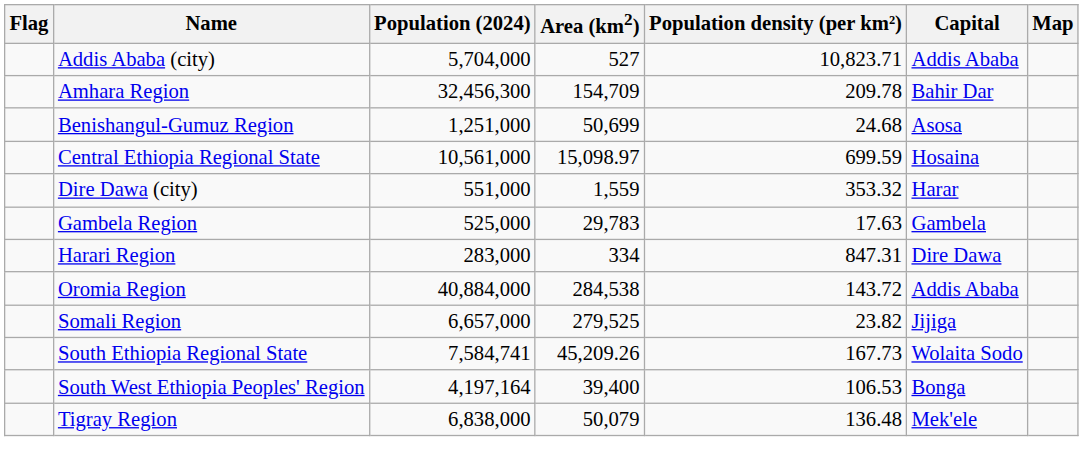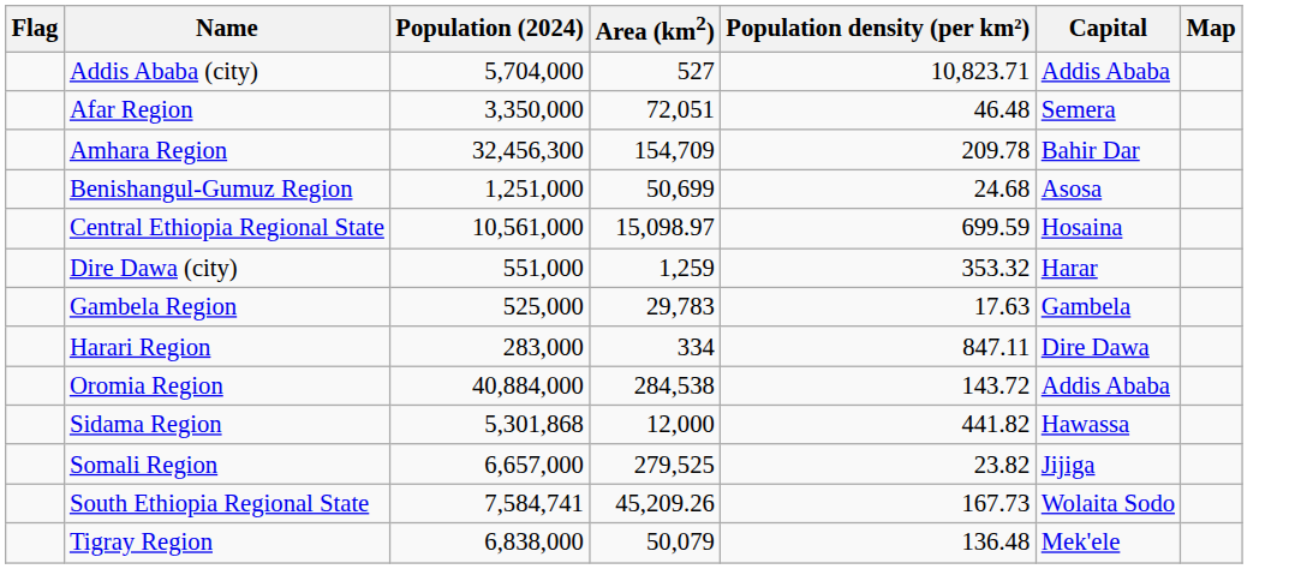 <table class="wikitable sortable">
 <tr>
 <th>Flag</th>
 <th>Name</th>
 <th>Population (2024)</th>
 <th>Area (km<sup>2</sup>)</th>
 <th>Population density (per km²)</th>
 <th>Capital</th>
 <th>Map</th>
 </tr>
 <tr>
 <td></td>
 <td><a href='#'>Addis Ababa</a> (city)</td>
 <td style="text-align:right">5,704,000</td>
 <td style="text-align:right">527</td>
 <td style="text-align:right">10,823.71</td>
 <td><a href='#'>Addis Ababa</a></td>
+<td></td>
+</tr>
+<tr>
+<td></td>
+<td><a href='#'>Afar Region</a></td>
+<td style="text-align:right">3,350,000</td>
+<td style="text-align:right">72,051</td>
+<td style="text-align:right">46.48</td>
+<td><a href='#'>Semera</a></td>
 <td></td>
 </tr>
 <tr>
 <td></td>
 <td><a href='#'>Amhara Region</a></td>
 <td style="text-align:right">32,456,300</td>
 <td style="text-align:right">154,709</td>
 <td style="text-align:right">209.78</td>
 <td><a href='#'>Bahir Dar</a></td>
 <td></td>
 </tr>
 <tr>
 <td></td>
 <td><a href='#'>Benishangul-Gumuz Region</a></td>
 <td style="text-align:right">1,251,000</td>
 <td style="text-align:right">50,699</td>
 <td style="text-align:right">24.68</td>
 <td><a href='#'>Asosa</a></td>
 <td></td>
 </tr>
 <tr>
 <td></td>
 <td><a href='#'>Central Ethiopia Regional State</a></td>
 <td style="text-align:right">10,561,000</td>
 <td style="text-align:right">15,098.97</td>
 <td style="text-align:right">699.59</td>
 <td><a href='#'>Hosaina</a></td>
 <td></td>
 </tr>
 <tr>
 <td></td>
 <td><a href='#'>Dire Dawa</a> (city)</td>
 <td style="text-align:right">551,000</td>
-<td style="text-align:right">1,559</td>
+<td style="text-align:right">1,259</td>
 <td style="text-align:right">353.32</td>
 <td><a href='#'>Harar</a></td>
 <td></td>
 </tr>
 <tr>
 <td></td>
 <td><a href='#'>Gambela Region</a></td>
 <td style="text-align:right">525,000</td>
 <td style="text-align:right">29,783</td>
 <td style="text-align:right">17.63</td>
 <td><a href='#'>Gambela</a></td>
 <td></td>
 </tr>
 <tr>
 <td></td>
 <td><a href='#'>Harari Region</a></td>
 <td style="text-align:right">283,000</td>
 <td style="text-align:right">334</td>
-<td style="text-align:right">847.31</td>
+<td style="text-align:right">847.11</td>
 <td><a href='#'>Dire Dawa</a></td>
 <td></td>
 </tr>
 <tr>
 <td></td>
 <td><a href='#'>Oromia Region</a></td>
 <td style="text-align:right">40,884,000</td>
 <td style="text-align:right">284,538</td>
 <td style="text-align:right">143.72</td>
 <td><a href='#'>Addis Ababa</a></td>
+<td></td>
+</tr>
+<tr>
+<td></td>
+<td><a href='#'>Sidama Region</a></td>
+<td style="text-align:right">5,301,868</td>
+<td style="text-align:right">12,000</td>
+<td style="text-align:right">441.82</td>
+<td><a href='#'>Hawassa</a></td>
 <td></td>
 </tr>
 <tr>
 <td></td>
 <td><a href='#'>Somali Region</a></td>
 <td style="text-align:right">6,657,000</td>
 <td style="text-align:right">279,525</td>
 <td style="text-align:right">23.82</td>
 <td><a href='#'>Jijiga</a></td>
 <td></td>
 </tr>
 <tr>
 <td></td>
 <td><a href='#'>South Ethiopia Regional State</a></td>
 <td style="text-align:right">7,584,741</td>
 <td style="text-align:right">45,209.26</td>
 <td style="text-align:right">167.73</td>
 <td><a href='#'>Wolaita Sodo</a></td>
 <td></td>
 </tr>
 <tr>
 <td></td>
-<td><a href='#'>South West Ethiopia Peoples' Region</a></td>
-<td style="text-align:right">4,197,164</td>
-<td style="text-align:right">39,400</td>
-<td style="text-align:right">106.53</td>
-<td><a href='#'>Bonga</a></td>
-<td></td>
-</tr>
-<tr>
-<td></td>
 <td><a href='#'>Tigray Region</a></td>
 <td style="text-align:right">6,838,000</td>
 <td style="text-align:right">50,079</td>
 <td style="text-align:right">136.48</td>
 <td><a href='#'>Mek'ele</a></td>
 <td></td>
 </tr>
 </table>
